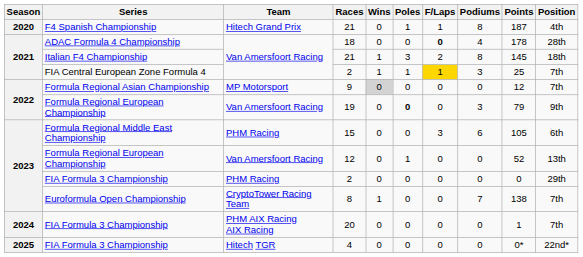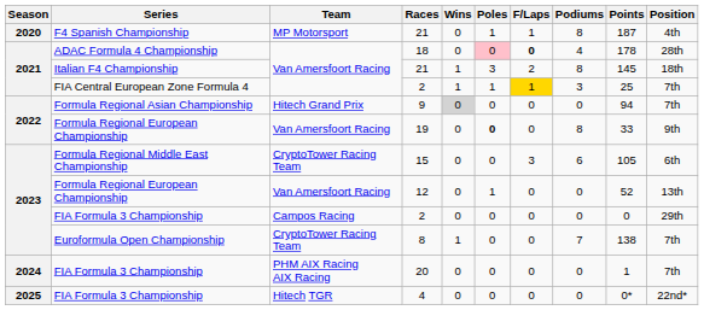 <table class="wikitable" style="font-size: 90%; text-align:center;">
 <tr>
 <th>Season</th>
 <th>Series</th>
 <th>Team</th>
 <th>Races</th>
 <th>Wins</th>
 <th>Poles</th>
 <th>F/Laps</th>
 <th>Podiums</th>
 <th>Points</th>
 <th>Position</th>
 </tr>
 <tr>
 <th>2020</th>
 <td style="text-align:left;"><a href='#'>F4 Spanish Championship</a></td>
-<td style="text-align:left;"><a href='#'>Hitech Grand Prix</a></td>
+<td style="text-align:left;"><a href='#'>MP Motorsport</a></td>
 <td>21</td>
 <td>0</td>
 <td>1</td>
 <td>1</td>
 <td>8</td>
 <td>187</td>
 <td>4th</td>
 </tr>
 <tr>
 <th rowspan="3">2021</th>
 <td style="text-align:left;"><a href='#'>ADAC Formula 4 Championship</a></td>
 <td style="text-align:left;" rowspan="3"><a href='#'>Van Amersfoort Racing</a></td>
 <td>18</td>
 <td>0</td>
-<td>0</td>
+<td style="background: pink;">0</td>
 <td><strong>0</strong></td>
 <td>4</td>
 <td>178</td>
 <td>28th</td>
 </tr>
 <tr>
 <td style="text-align:left;"><a href='#'>Italian F4 Championship</a></td>
 <td>21</td>
 <td>1</td>
 <td>3</td>
 <td>2</td>
 <td>8</td>
 <td>145</td>
 <td>18th</td>
 </tr>
 <tr>
 <td style="text-align:left;">FIA Central European Zone Formula 4</td>
 <td>2</td>
 <td>1</td>
 <td>1</td>
 <td style="background: gold;">1</td>
 <td>3</td>
 <td>25</td>
 <td>7th</td>
 </tr>
 <tr>
 <th rowspan="2">2022</th>
 <td style="text-align:left;"><a href='#'>Formula Regional Asian Championship</a></td>
-<td style="text-align:left;"><a href='#'>MP Motorsport</a></td>
+<td style="text-align:left;"><a href='#'>Hitech Grand Prix</a></td>
 <td>9</td>
 <td style="background: lightgrey;">0</td>
 <td>0</td>
 <td>0</td>
 <td>0</td>
-<td>12</td>
+<td>94</td>
 <td>7th</td>
 </tr>
 <tr>
 <td style="text-align:left;"><a href='#'>Formula Regional European Championship</a></td>
 <td style="text-align:left;"><a href='#'>Van Amersfoort Racing</a></td>
 <td>19</td>
 <td>0</td>
 <td><strong>0</strong></td>
 <td>0</td>
-<td>3</td>
-<td>79</td>
+<td>8</td>
+<td>33</td>
 <td>9th</td>
 </tr>
 <tr>
 <th rowspan="4">2023</th>
 <td style="text-align:left;"><a href='#'>Formula Regional Middle East Championship</a></td>
-<td style="text-align:left;"><a href='#'>PHM Racing</a></td>
+<td style="text-align:left;"><a href='#'>CryptoTower Racing Team</a></td>
 <td>15</td>
 <td>0</td>
 <td>0</td>
 <td>3</td>
 <td>6</td>
 <td>105</td>
 <td>6th</td>
 </tr>
 <tr>
 <td style="text-align:left;"><a href='#'>Formula Regional European Championship</a></td>
 <td style="text-align:left;"><a href='#'>Van Amersfoort Racing</a></td>
 <td>12</td>
 <td>0</td>
 <td>1</td>
 <td>0</td>
 <td>0</td>
 <td>52</td>
 <td>13th</td>
 </tr>
 <tr>
 <td style="text-align:left;"><a href='#'>FIA Formula 3 Championship</a></td>
-<td style="text-align:left;"><a href='#'>PHM Racing</a></td>
+<td style="text-align:left;"><a href='#'>Campos Racing</a></td>
 <td>2</td>
 <td>0</td>
 <td>0</td>
 <td>0</td>
 <td>0</td>
 <td>0</td>
 <td>29th</td>
 </tr>
 <tr>
 <td style="text-align:left;"><a href='#'>Euroformula Open Championship</a></td>
 <td style="text-align:left;"><a href='#'>CryptoTower Racing Team</a></td>
 <td>8</td>
 <td>1</td>
 <td>0</td>
 <td>0</td>
 <td>7</td>
 <td>138</td>
 <td>7th</td>
 </tr>
 <tr>
 <th>2024</th>
 <td style="text-align:left;"><a href='#'>FIA Formula 3 Championship</a></td>
 <td style="text-align:left;"><a href='#'>PHM AIX Racing</a><br><a href='#'>AIX Racing</a></td>
 <td>20</td>
 <td>0</td>
 <td>0</td>
 <td>0</td>
 <td>0</td>
 <td>1</td>
 <td>7th</td>
 </tr>
 <tr>
 <th>2025</th>
 <td style="text-align:left;"><a href='#'>FIA Formula 3 Championship</a></td>
 <td style="text-align:left;"><a href='#'>Hitech</a> <a href='#'>TGR</a></td>
 <td>4</td>
 <td>0</td>
 <td>0</td>
 <td>0</td>
 <td>0</td>
 <td>0*</td>
 <td>22nd*</td>
 </tr>
 </table>
